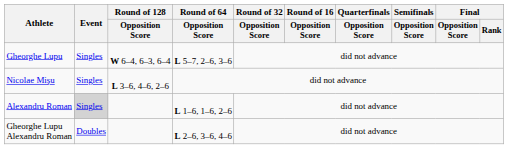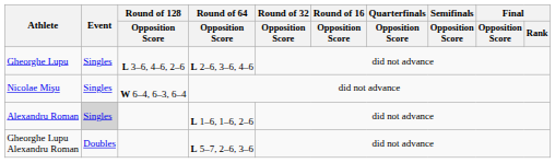 <table class=wikitable style="font-size:90%">
 <tr>
 <th rowspan=2>Athlete</th>
 <th rowspan=2>Event</th>
 <th>Round of 128</th>
 <th>Round of 64</th>
 <th>Round of 32</th>
 <th>Round of 16</th>
 <th>Quarterfinals</th>
 <th>Semifinals</th>
 <th colspan=2>Final</th>
 </tr>
 <tr style="font-size:95%">
 <th>Opposition<br>Score</th>
 <th>Opposition<br>Score</th>
 <th>Opposition<br>Score</th>
 <th>Opposition<br>Score</th>
 <th>Opposition<br>Score</th>
 <th>Opposition<br>Score</th>
 <th>Opposition<br>Score</th>
 <th>Rank</th>
 </tr>
 <tr align=center>
 <td align=left><a href='#'>Gheorghe Lupu</a></td>
 <td align=left><a href='#'>Singles</a></td>
-<td><br> <strong>W</strong> 6–4, 6–3, 6–4</td>
-<td> <br> <strong>L</strong> 5–7, 2–6, 3–6</td>
+<td><br> <strong>L</strong> 3–6, 4–6, 2–6</td>
+<td><br> <strong>L</strong> 2–6, 3–6, 4–6</td>
 <td colspan=6>did not advance</td>
 </tr>
 <tr align=center>
 <td align=left><a href='#'>Nicolae Mişu</a></td>
 <td align=left><a href='#'>Singles</a></td>
-<td><br> <strong>L</strong> 3–6, 4–6, 2–6</td>
+<td><br> <strong>W</strong> 6–4, 6–3, 6–4</td>
 <td colspan=7>did not advance</td>
 </tr>
 <tr align=center>
 <td align=left><a href='#'>Alexandru Roman</a></td>
 <td align=left style="background: lightgrey;"><a href='#'>Singles</a></td>
 <td></td>
 <td><br> <strong>L</strong> 1–6, 1–6, 2–6</td>
 <td colspan=6>did not advance</td>
 </tr>
 <tr align=center>
 <td align=left>Gheorghe Lupu <br> Alexandru Roman</td>
 <td align=left><a href='#'>Doubles</a></td>
 <td></td>
-<td><br> <strong>L</strong> 2–6, 3–6, 4–6</td>
+<td> <br> <strong>L</strong> 5–7, 2–6, 3–6</td>
 <td colspan=6>did not advance</td>
 </tr>
 </table>
